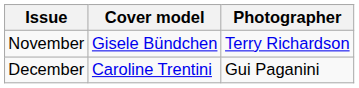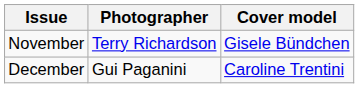 <table class="sortable wikitable">
 <tr>
 <th>Issue</th>
+<th>Photographer</th>
 <th>Cover model</th>
-<th>Photographer</th>
 </tr>
 <tr>
 <td>November</td>
+<td><a href='#'>Terry Richardson</a></td>
 <td><a href='#'>Gisele Bündchen</a></td>
-<td><a href='#'>Terry Richardson</a></td>
 </tr>
 <tr>
 <td>December</td>
+<td>Gui Paganini</td>
 <td><a href='#'>Caroline Trentini</a></td>
-<td>Gui Paganini</td>
 </tr>
 </table>
